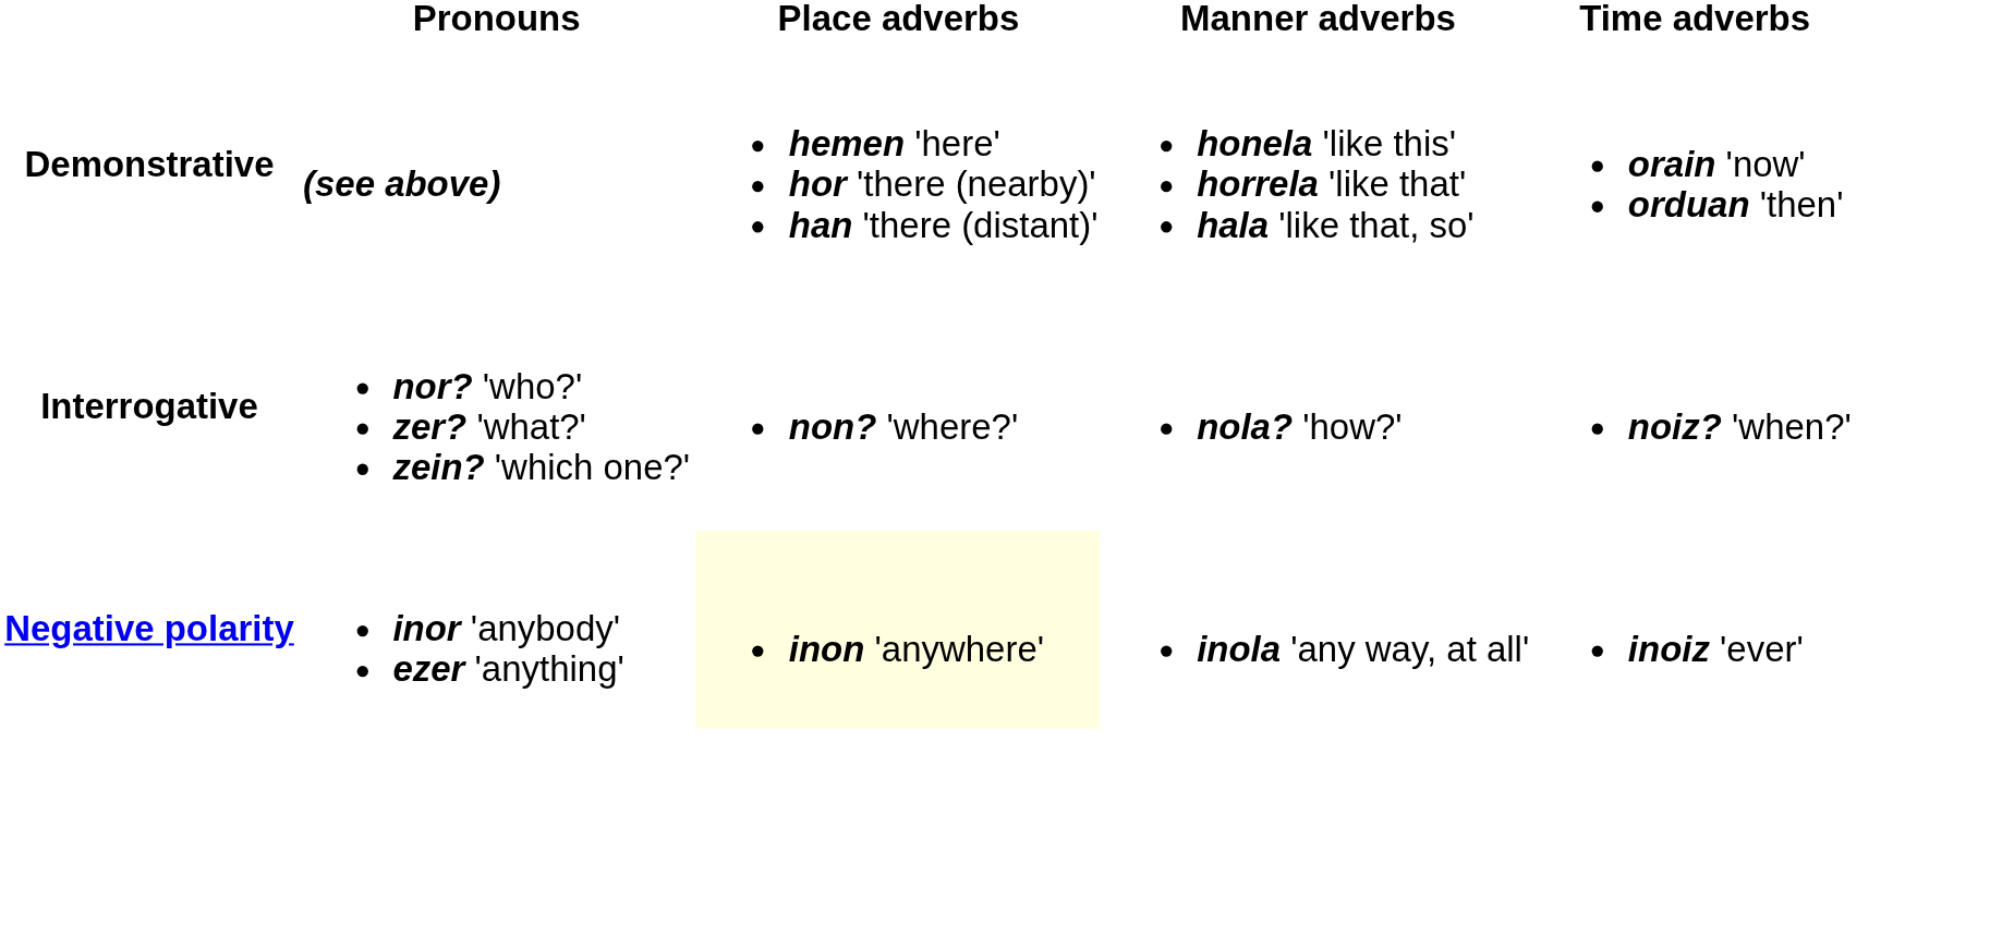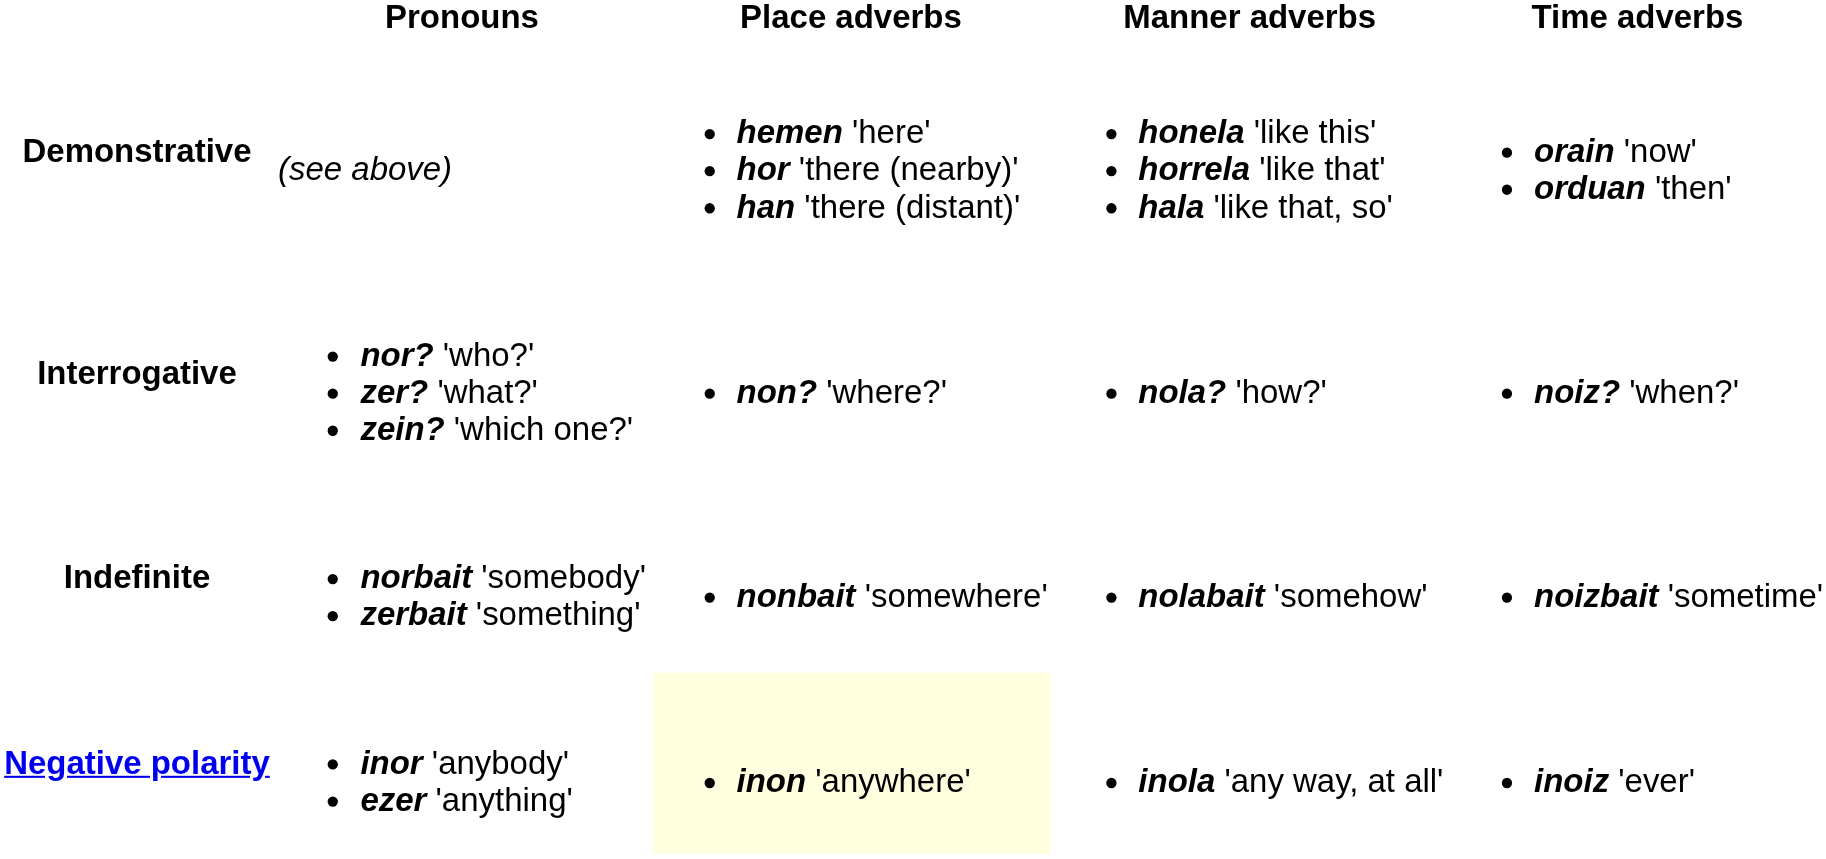 <table>
 <tr>
 <th></th>
 <th align="center">Pronouns</th>
 <th align="center">Place adverbs</th>
 <th align="center">Manner adverbs</th>
 <th align="center">Time adverbs</th>
 </tr>
 <tr>
 <th align="center">Demonstrative</th>
-<td><strong><br><em>(see above)</em></strong></td>
+<td><br><em>(see above)</em></td>
 <td><br><ul><li><strong><em>hemen</em></strong> 'here'</li><li><strong><em>hor</em></strong> 'there (nearby)'</li><li><strong><em>han</em></strong> 'there (distant)'</li></ul></td>
 <td><br><ul><li><strong><em>honela</em></strong> 'like this'</li><li><strong><em>horrela</em></strong> 'like that'</li><li><strong><em>hala</em></strong> 'like that, so'</li></ul></td>
 <td><br><ul><li><strong><em>orain</em></strong> 'now'</li><li><strong><em>orduan</em></strong> 'then'</li></ul></td>
 </tr>
 <tr>
 <th align="center">Interrogative</th>
 <td><br><ul><li><strong><em>nor?</em></strong> 'who?'</li><li><strong><em>zer?</em></strong> 'what?'</li><li><strong><em>zein?</em></strong> 'which one?'</li></ul></td>
 <td><br><ul><li><strong><em>non?</em></strong> 'where?'</li></ul></td>
 <td><br><ul><li><strong><em>nola?</em></strong> 'how?'</li></ul></td>
 <td><br><ul><li><strong><em>noiz?</em></strong> 'when?'</li></ul></td>
 </tr>
 <tr>
+<th align="center">Indefinite</th>
+<td><br><ul><li><strong><em>norbait</em></strong> 'somebody'</li><li><strong><em>zerbait</em></strong> 'something'</li></ul></td>
+<td><br><ul><li><strong><em>nonbait</em></strong> 'somewhere'</li></ul></td>
+<td><br><ul><li><strong><em>nolabait</em></strong> 'somehow'</li></ul></td>
+<td><br><ul><li><strong><em>noizbait</em></strong> 'sometime'</li></ul></td>
+</tr>
+<tr>
 <th align="center"><a href='#'>Negative polarity</a></th>
 <td><br><ul><li><strong><em>inor</em></strong> 'anybody'</li><li><strong><em>ezer</em></strong> 'anything'</li></ul></td>
 <td style="background: lightyellow;"><br><ul><li><strong><em>inon</em></strong> 'anywhere'</li></ul></td>
 <td><br><ul><li><strong><em>inola</em></strong> 'any way, at all'</li></ul></td>
 <td><br><ul><li><strong><em>inoiz</em></strong> 'ever'</li></ul></td>
 </tr>
 </table>
